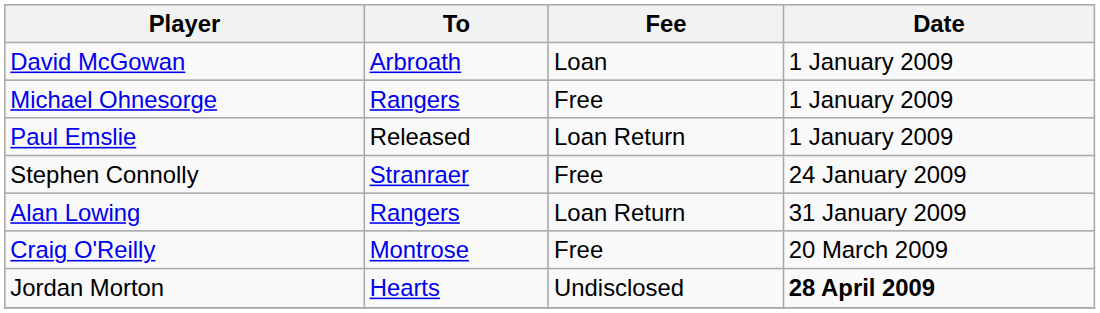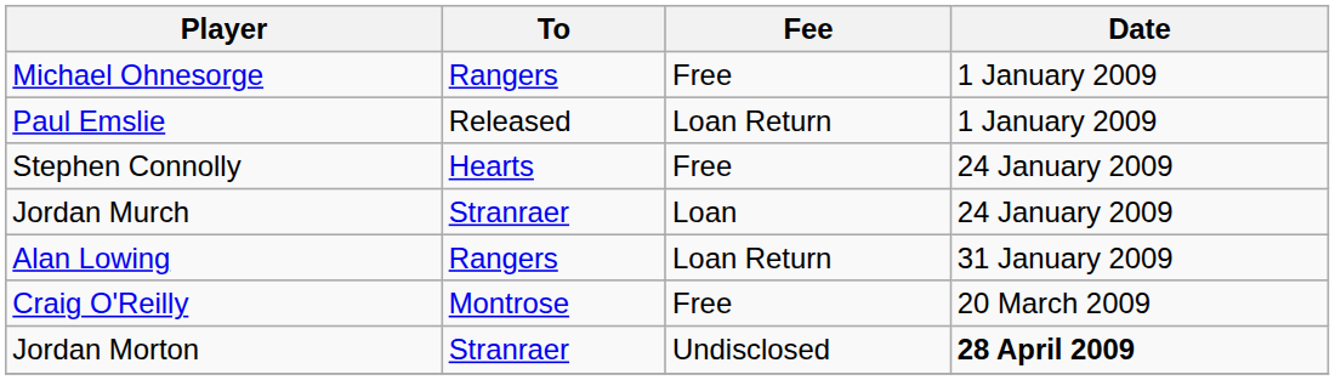 <table class="wikitable" style="text-align:center; font-size:95%;width:55%; text-align:left">
 <tr>
 <th><strong>Player</strong></th>
 <th><strong>To</strong></th>
 <th><strong>Fee</strong></th>
 <th><strong>Date</strong></th>
-</tr>
-<tr --->
-<td> <a href='#'>David McGowan</a></td>
-<td><a href='#'>Arbroath</a></td>
-<td>Loan</td>
-<td>1 January 2009</td>
 </tr>
 <tr --->
 <td> <a href='#'>Michael Ohnesorge</a></td>
 <td><a href='#'>Rangers</a></td>
 <td>Free</td>
 <td>1 January 2009</td>
 </tr>
 <tr --->
 <td> <a href='#'>Paul Emslie</a></td>
 <td>Released</td>
 <td>Loan Return</td>
 <td>1 January 2009</td>
 </tr>
 <tr --->
 <td> Stephen Connolly</td>
+<td><a href='#'>Hearts</a></td>
+<td>Free</td>
+<td>24 January 2009</td>
+</tr>
+<tr --->
+<td> Jordan Murch</td>
 <td><a href='#'>Stranraer</a></td>
-<td>Free</td>
+<td>Loan</td>
 <td>24 January 2009</td>
 </tr>
 <tr --->
 <td> <a href='#'>Alan Lowing</a></td>
 <td><a href='#'>Rangers</a></td>
 <td>Loan Return</td>
 <td>31 January 2009</td>
 </tr>
 <tr --->
 <td> <a href='#'>Craig O'Reilly</a></td>
 <td><a href='#'>Montrose</a></td>
 <td>Free</td>
 <td>20 March 2009</td>
 </tr>
 <tr --->
 <td> Jordan Morton</td>
-<td><a href='#'>Hearts</a></td>
+<td><a href='#'>Stranraer</a></td>
 <td>Undisclosed</td>
 <td><strong>28 April 2009</strong></td>
 </tr>
 <tr --->
 </tr>
 </table>
